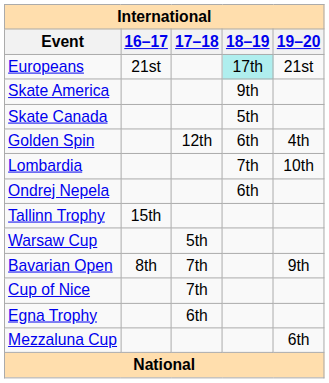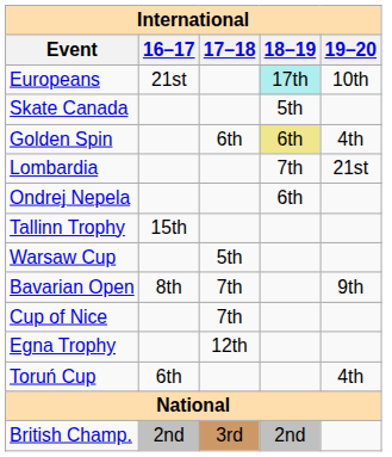 <table class="wikitable" style="text-align:center">
 <tr>
 <th style="background-color: #ffdead; " colspan=5 align=center>International</th>
 </tr>
 <tr>
 <th>Event</th>
 <th><a href='#'>16–17</a></th>
 <th><a href='#'>17–18</a></th>
 <th><a href='#'>18–19</a></th>
 <th><a href='#'>19–20</a></th>
 </tr>
 <tr>
 <td align=left><a href='#'>Europeans</a></td>
 <td>21st</td>
 <td></td>
 <td style="background: paleturquoise;">17th</td>
-<td>21st</td>
-</tr>
-<tr>
-<td align=left> <a href='#'>Skate America</a></td>
-<td></td>
-<td></td>
-<td>9th</td>
-<td></td>
+<td>10th</td>
 </tr>
 <tr>
 <td align=left> <a href='#'>Skate Canada</a></td>
 <td></td>
 <td></td>
 <td>5th</td>
 <td></td>
 </tr>
 <tr>
 <td align=left> <a href='#'>Golden Spin</a></td>
 <td></td>
-<td>12th</td>
 <td>6th</td>
+<td style="background: khaki;">6th</td>
 <td>4th</td>
 </tr>
 <tr>
 <td align=left> <a href='#'>Lombardia</a></td>
 <td></td>
 <td></td>
 <td>7th</td>
-<td>10th</td>
+<td>21st</td>
 </tr>
 <tr>
 <td align=left> <a href='#'>Ondrej Nepela</a></td>
 <td></td>
 <td></td>
 <td>6th</td>
 <td></td>
 </tr>
 <tr>
 <td align=left> <a href='#'>Tallinn Trophy</a></td>
 <td>15th</td>
 <td></td>
 <td></td>
 <td></td>
 </tr>
 <tr>
 <td align=left> <a href='#'>Warsaw Cup</a></td>
 <td></td>
 <td>5th</td>
 <td></td>
 <td></td>
 </tr>
 <tr>
 <td align=left><a href='#'>Bavarian Open</a></td>
 <td>8th</td>
 <td>7th</td>
 <td></td>
 <td>9th</td>
 </tr>
 <tr>
 <td align=left><a href='#'>Cup of Nice</a></td>
 <td></td>
 <td>7th</td>
 <td></td>
 <td></td>
 </tr>
 <tr>
 <td align=left><a href='#'>Egna Trophy</a></td>
 <td></td>
-<td>6th</td>
+<td>12th</td>
 <td></td>
 <td></td>
 </tr>
 <tr>
-<td align=left><a href='#'>Mezzaluna Cup</a></td>
+<td align=left><a href='#'>Toruń Cup</a></td>
+<td>6th</td>
 <td></td>
 <td></td>
-<td></td>
-<td>6th</td>
+<td>4th</td>
 </tr>
 <tr>
 <th style="background-color: #ffdead; " colspan=5 align=center>National</th>
 </tr>
+<tr>
+<td align=left><a href='#'>British Champ.</a></td>
+<td bgcolor=silver>2nd</td>
+<td bgcolor=cc9966>3rd</td>
+<td bgcolor=silver>2nd</td>
+<td></td>
+</tr>
 </table>
